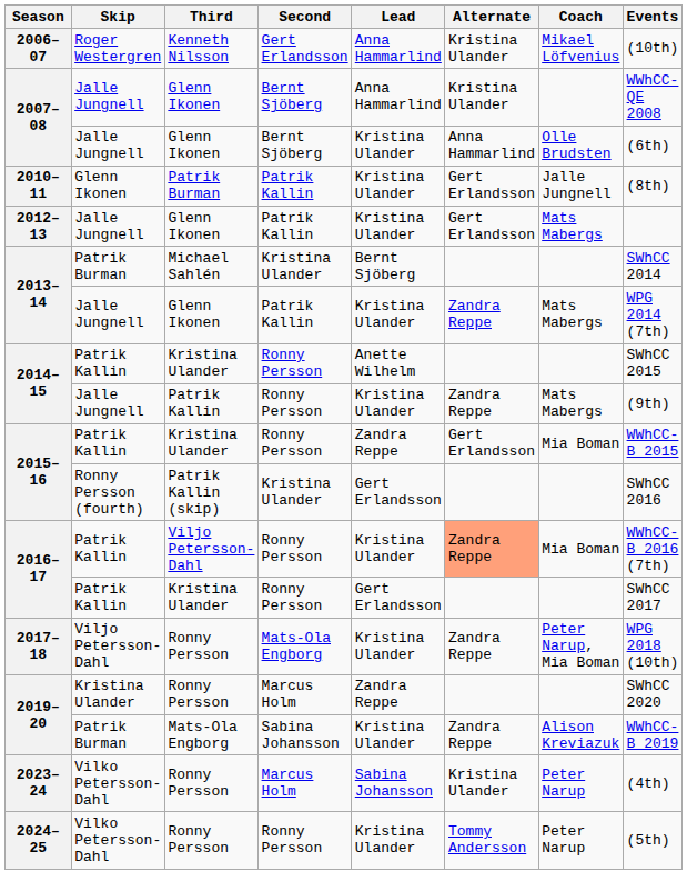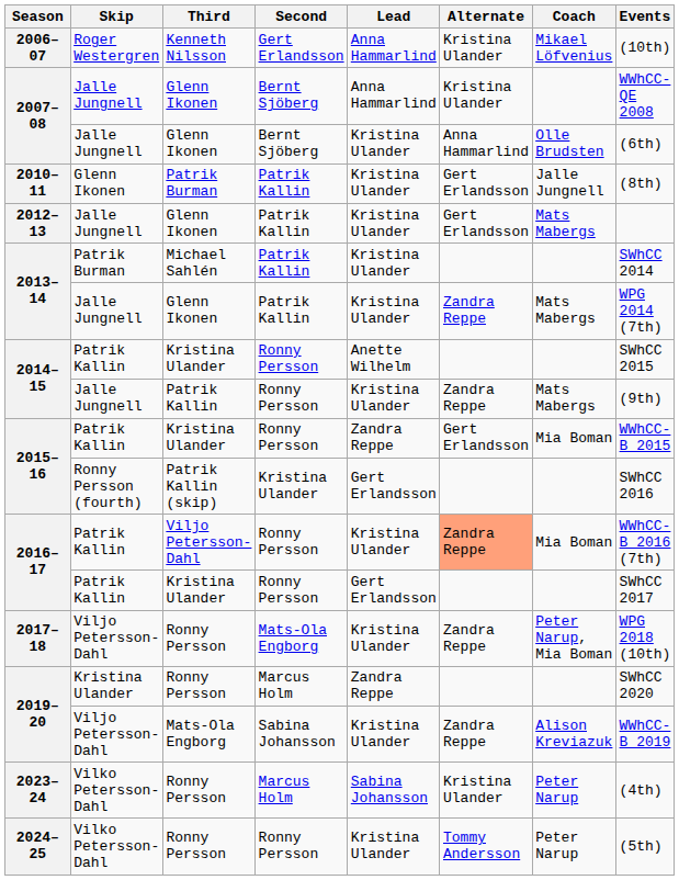 <table class="wikitable">
 <tr>
 <th scope="col" width=60>Season</th>
 <th scope="col">Skip</th>
 <th scope="col">Third</th>
 <th scope="col">Second</th>
 <th scope="col">Lead</th>
 <th scope="col">Alternate</th>
 <th scope="col">Coach</th>
 <th scope="col">Events</th>
 </tr>
 <tr>
 <th scope="row">2006–07</th>
 <td><a href='#'>Roger Westergren</a></td>
 <td><a href='#'>Kenneth Nilsson</a></td>
 <td><a href='#'>Gert Erlandsson</a></td>
 <td><a href='#'>Anna Hammarlind</a></td>
 <td>Kristina Ulander</td>
 <td><a href='#'>Mikael Löfvenius</a></td>
 <td> (10th)</td>
 </tr>
 <tr>
 <th scope="row" rowspan=2>2007–08</th>
 <td><a href='#'>Jalle Jungnell</a></td>
 <td><a href='#'>Glenn Ikonen</a></td>
 <td><a href='#'>Bernt Sjöberg</a></td>
 <td>Anna Hammarlind</td>
 <td>Kristina Ulander</td>
 <td></td>
 <td><a href='#'>WWhCC-QE 2008</a></td>
 </tr>
 <tr>
 <td>Jalle Jungnell</td>
 <td>Glenn Ikonen</td>
 <td>Bernt Sjöberg</td>
 <td>Kristina Ulander</td>
 <td>Anna Hammarlind</td>
 <td><a href='#'>Olle Brudsten</a></td>
 <td> (6th)</td>
 </tr>
 <tr>
 <th scope="row">2010–11</th>
 <td>Glenn Ikonen</td>
 <td><a href='#'>Patrik Burman</a></td>
 <td><a href='#'>Patrik Kallin</a></td>
 <td>Kristina Ulander</td>
 <td>Gert Erlandsson</td>
 <td>Jalle Jungnell</td>
 <td> (8th)</td>
 </tr>
 <tr>
 <th scope="row">2012–13</th>
 <td>Jalle Jungnell</td>
 <td>Glenn Ikonen</td>
 <td>Patrik Kallin</td>
 <td>Kristina Ulander</td>
 <td>Gert Erlandsson</td>
 <td><a href='#'>Mats Mabergs</a></td>
 <td> </td>
 </tr>
 <tr>
 <th scope="row" rowspan=2>2013–14</th>
 <td>Patrik Burman</td>
 <td>Michael Sahlén</td>
+<td><a href='#'>Patrik Kallin</a></td>
 <td>Kristina Ulander</td>
-<td>Bernt Sjöberg</td>
 <td></td>
 <td></td>
 <td><a href='#'>SWhCC</a> 2014 </td>
 </tr>
 <tr>
 <td>Jalle Jungnell</td>
 <td>Glenn Ikonen</td>
 <td>Patrik Kallin</td>
 <td>Kristina Ulander</td>
 <td><a href='#'>Zandra Reppe</a></td>
 <td>Mats Mabergs</td>
 <td><a href='#'>WPG 2014</a> (7th)</td>
 </tr>
 <tr>
 <th scope="row" rowspan=2>2014–15</th>
 <td>Patrik Kallin</td>
 <td>Kristina Ulander</td>
 <td><a href='#'>Ronny Persson</a></td>
 <td>Anette Wilhelm</td>
 <td></td>
 <td></td>
 <td>SWhCC 2015 </td>
 </tr>
 <tr>
 <td>Jalle Jungnell</td>
 <td>Patrik Kallin</td>
 <td>Ronny Persson</td>
 <td>Kristina Ulander</td>
 <td>Zandra Reppe</td>
 <td>Mats Mabergs</td>
 <td> (9th)</td>
 </tr>
 <tr>
 <th scope="row" rowspan=2>2015–16</th>
 <td>Patrik Kallin</td>
 <td>Kristina Ulander</td>
 <td>Ronny Persson</td>
 <td>Zandra Reppe</td>
 <td>Gert Erlandsson</td>
 <td>Mia Boman</td>
 <td><a href='#'>WWhCC-B 2015</a> </td>
 </tr>
 <tr>
 <td>Ronny Persson (fourth)</td>
 <td>Patrik Kallin (skip)</td>
 <td>Kristina Ulander</td>
 <td>Gert Erlandsson</td>
 <td></td>
 <td></td>
 <td>SWhCC 2016 </td>
 </tr>
 <tr>
 <th scope="row" rowspan=2>2016–17</th>
 <td>Patrik Kallin</td>
 <td><a href='#'>Viljo Petersson-Dahl</a></td>
 <td>Ronny Persson</td>
 <td>Kristina Ulander</td>
 <td style="background: lightsalmon;">Zandra Reppe</td>
 <td>Mia Boman</td>
 <td><a href='#'>WWhCC-B 2016</a> (7th)</td>
 </tr>
 <tr>
 <td>Patrik Kallin</td>
 <td>Kristina Ulander</td>
 <td>Ronny Persson</td>
 <td>Gert Erlandsson</td>
 <td></td>
 <td></td>
 <td>SWhCC 2017 </td>
 </tr>
 <tr>
 <th scope="row">2017–18</th>
 <td>Viljo Petersson-Dahl</td>
 <td>Ronny Persson</td>
 <td><a href='#'>Mats-Ola Engborg</a></td>
 <td>Kristina Ulander</td>
 <td>Zandra Reppe</td>
 <td><a href='#'>Peter Narup</a>,<br>Mia Boman</td>
 <td><a href='#'>WPG 2018</a> (10th)</td>
 </tr>
 <tr>
 <th scope="row" rowspan=2>2019–20</th>
 <td>Kristina Ulander</td>
 <td>Ronny Persson</td>
 <td>Marcus Holm</td>
 <td>Zandra Reppe</td>
 <td></td>
 <td></td>
 <td>SWhCC 2020 </td>
 </tr>
 <tr>
-<td>Patrik Burman</td>
+<td>Viljo Petersson-Dahl</td>
 <td>Mats-Ola Engborg</td>
 <td>Sabina Johansson</td>
 <td>Kristina Ulander</td>
 <td>Zandra Reppe</td>
 <td><a href='#'>Alison Kreviazuk</a></td>
 <td><a href='#'>WWhCC-B 2019</a> <br> </td>
 </tr>
 <tr>
 <th scope="row">2023–24</th>
 <td>Vilko Petersson-Dahl</td>
 <td>Ronny Persson</td>
 <td><a href='#'>Marcus Holm</a></td>
 <td><a href='#'>Sabina Johansson</a></td>
 <td>Kristina Ulander</td>
 <td><a href='#'>Peter Narup</a></td>
 <td> (4th)</td>
 </tr>
 <tr>
 <th scope="row">2024–25</th>
 <td>Vilko Petersson-Dahl</td>
 <td>Ronny Persson</td>
 <td>Ronny Persson</td>
 <td>Kristina Ulander</td>
 <td><a href='#'>Tommy Andersson</a></td>
 <td>Peter Narup</td>
 <td> (5th)</td>
 </tr>
 </table>
